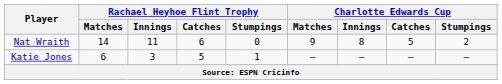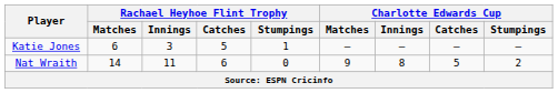 <table class="wikitable" style="text-align:center; width:55%;">
 <tr>
 <th rowspan=2>Player</th>
 <th colspan=4><a href='#'>Rachael Heyhoe Flint Trophy</a></th>
 <th colspan=4><a href='#'>Charlotte Edwards Cup</a></th>
 </tr>
 <tr>
 <th>Matches</th>
 <th>Innings</th>
 <th>Catches</th>
 <th>Stumpings</th>
 <th>Matches</th>
 <th>Innings</th>
 <th>Catches</th>
 <th>Stumpings</th>
 </tr>
 <tr>
+<td><a href='#'>Katie Jones</a></td>
+<td>6</td>
+<td>3</td>
+<td>5</td>
+<td>1</td>
+<td>–</td>
+<td>–</td>
+<td>–</td>
+<td>–</td>
+</tr>
+<tr>
 <td><a href='#'>Nat Wraith</a></td>
 <td>14</td>
 <td>11</td>
 <td>6</td>
 <td>0</td>
 <td>9</td>
 <td>8</td>
 <td>5</td>
 <td>2</td>
 </tr>
 <tr>
-<td><a href='#'>Katie Jones</a></td>
-<td>6</td>
-<td>3</td>
-<td>5</td>
-<td>1</td>
-<td>–</td>
-<td>–</td>
-<td>–</td>
-<td>–</td>
-</tr>
-<tr>
 <th colspan="9"><small>Source: ESPN Cricinfo</small></th>
 </tr>
 </table>
